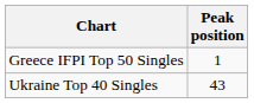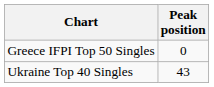 <table class="wikitable">
 <tr>
 <th align="left">Chart</th>
 <th align="center">Peak<br>position</th>
 </tr>
 <tr>
 <td align="left">Greece IFPI Top 50 Singles</td>
-<td align="center">1</td>
+<td align="center">0</td>
 </tr>
 <tr>
 <td align="left">Ukraine Top 40 Singles</td>
 <td align="center">43</td>
 </tr>
 </table>
